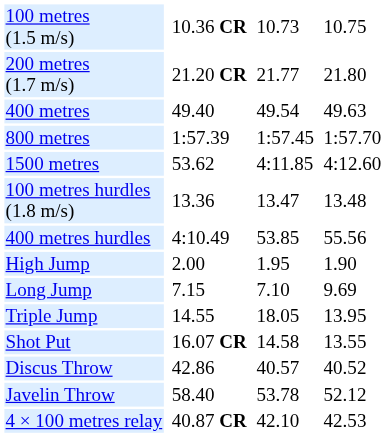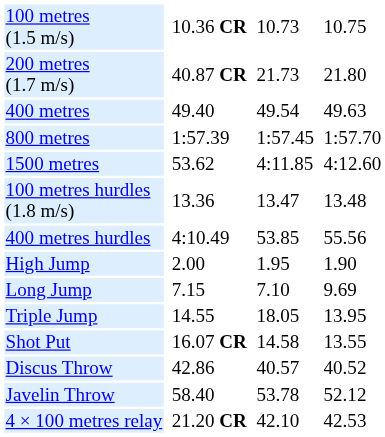 <table>
 <tr>
 <td bgcolor = DDEEFF><a href='#'>100 metres</a> <br> (1.5 m/s)</td>
 <td></td>
 <td>10.36 <strong>CR</strong></td>
 <td></td>
 <td>10.73</td>
 <td></td>
 <td>10.75</td>
 </tr>
 <tr>
 <td bgcolor = DDEEFF><a href='#'>200 metres</a> <br> (1.7 m/s)</td>
 <td></td>
-<td>21.20 <strong>CR</strong></td>
+<td>40.87 <strong>CR</strong></td>
 <td></td>
-<td>21.77</td>
+<td>21.73</td>
 <td></td>
 <td>21.80</td>
 </tr>
 <tr>
 <td bgcolor = DDEEFF><a href='#'>400 metres</a></td>
 <td></td>
 <td>49.40</td>
 <td></td>
 <td>49.54</td>
 <td></td>
 <td>49.63</td>
 </tr>
 <tr>
 <td bgcolor = DDEEFF><a href='#'>800 metres</a></td>
 <td></td>
 <td>1:57.39</td>
 <td></td>
 <td>1:57.45</td>
 <td></td>
 <td>1:57.70</td>
 </tr>
 <tr>
 <td bgcolor = DDEEFF><a href='#'>1500 metres</a></td>
 <td></td>
 <td>53.62</td>
 <td></td>
 <td>4:11.85</td>
 <td></td>
 <td>4:12.60</td>
 </tr>
 <tr>
 <td bgcolor = DDEEFF><a href='#'>100 metres hurdles</a> <br> (1.8 m/s)</td>
 <td></td>
 <td>13.36</td>
 <td></td>
 <td>13.47</td>
 <td></td>
 <td>13.48</td>
 </tr>
 <tr>
 <td bgcolor = DDEEFF><a href='#'>400 metres hurdles</a></td>
 <td></td>
 <td>4:10.49</td>
 <td></td>
 <td>53.85</td>
 <td></td>
 <td>55.56</td>
 </tr>
 <tr>
 <td bgcolor = DDEEFF><a href='#'>High Jump</a></td>
 <td></td>
 <td>2.00</td>
 <td></td>
 <td>1.95</td>
 <td></td>
 <td>1.90</td>
 </tr>
 <tr>
 <td bgcolor = DDEEFF><a href='#'>Long Jump</a></td>
 <td></td>
 <td>7.15</td>
 <td></td>
 <td>7.10</td>
 <td></td>
 <td>9.69</td>
 </tr>
 <tr>
 <td bgcolor = DDEEFF><a href='#'>Triple Jump</a></td>
 <td></td>
 <td>14.55</td>
 <td></td>
 <td>18.05</td>
 <td></td>
 <td>13.95</td>
 </tr>
 <tr>
 <td bgcolor = DDEEFF><a href='#'>Shot Put</a></td>
 <td></td>
 <td>16.07 <strong>CR</strong></td>
 <td></td>
 <td>14.58</td>
 <td></td>
 <td>13.55</td>
 </tr>
 <tr>
 <td bgcolor = DDEEFF><a href='#'>Discus Throw</a></td>
 <td></td>
 <td>42.86</td>
 <td></td>
 <td>40.57</td>
 <td></td>
 <td>40.52</td>
 </tr>
 <tr>
 <td bgcolor = DDEEFF><a href='#'>Javelin Throw</a></td>
 <td></td>
 <td>58.40</td>
 <td></td>
 <td>53.78</td>
 <td></td>
 <td>52.12</td>
 </tr>
 <tr>
 <td bgcolor = DDEEFF><a href='#'>4 × 100 metres relay</a></td>
 <td></td>
-<td>40.87 <strong>CR</strong></td>
+<td>21.20 <strong>CR</strong></td>
 <td></td>
 <td>42.10</td>
 <td></td>
 <td>42.53</td>
 </tr>
 </table>
